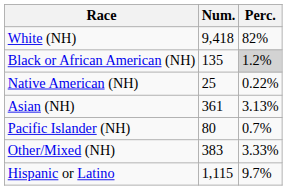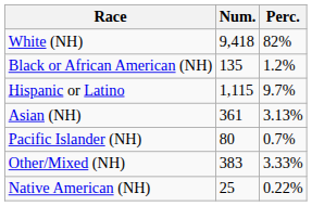 <table class="wikitable">
 <tr>
 <th>Race</th>
 <th>Num.</th>
 <th>Perc.</th>
 </tr>
 <tr>
 <td><a href='#'>White</a> (NH)</td>
 <td>9,418</td>
 <td>82%</td>
 </tr>
 <tr>
 <td><a href='#'>Black or African American</a> (NH)</td>
 <td>135</td>
-<td style="background: lightgrey;">1.2%</td>
+<td>1.2%</td>
 </tr>
 <tr>
-<td><a href='#'>Native American</a> (NH)</td>
-<td>25</td>
-<td>0.22%</td>
+<td><a href='#'>Hispanic</a> or <a href='#'>Latino</a></td>
+<td>1,115</td>
+<td>9.7%</td>
 </tr>
 <tr>
 <td><a href='#'>Asian</a> (NH)</td>
 <td>361</td>
 <td>3.13%</td>
 </tr>
 <tr>
 <td><a href='#'>Pacific Islander</a> (NH)</td>
 <td>80</td>
 <td>0.7%</td>
 </tr>
 <tr>
 <td><a href='#'>Other/Mixed</a> (NH)</td>
 <td>383</td>
 <td>3.33%</td>
 </tr>
 <tr>
-<td><a href='#'>Hispanic</a> or <a href='#'>Latino</a></td>
-<td>1,115</td>
-<td>9.7%</td>
+<td><a href='#'>Native American</a> (NH)</td>
+<td>25</td>
+<td>0.22%</td>
 </tr>
 </table>
